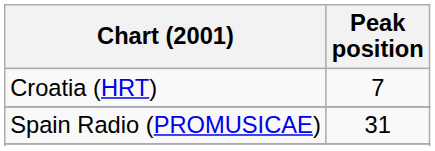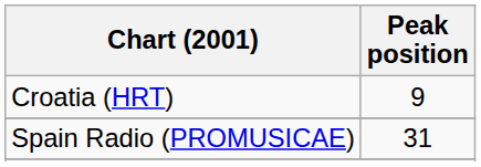 <table class="wikitable sortable">
 <tr>
 <th>Chart (2001)</th>
 <th>Peak<br>position</th>
 </tr>
 <tr>
 <td>Croatia (<a href='#'>HRT</a>)</td>
-<td align="center">7</td>
+<td align="center">9</td>
 </tr>
 <tr>
 </tr>
 <tr>
 </tr>
 <tr>
 <td align="left">Spain Radio (<a href='#'>PROMUSICAE</a>)</td>
 <td align="center">31</td>
 </tr>
 <tr>
 </tr>
 <tr>
 </tr>
 <tr>
 </tr>
 </table>
